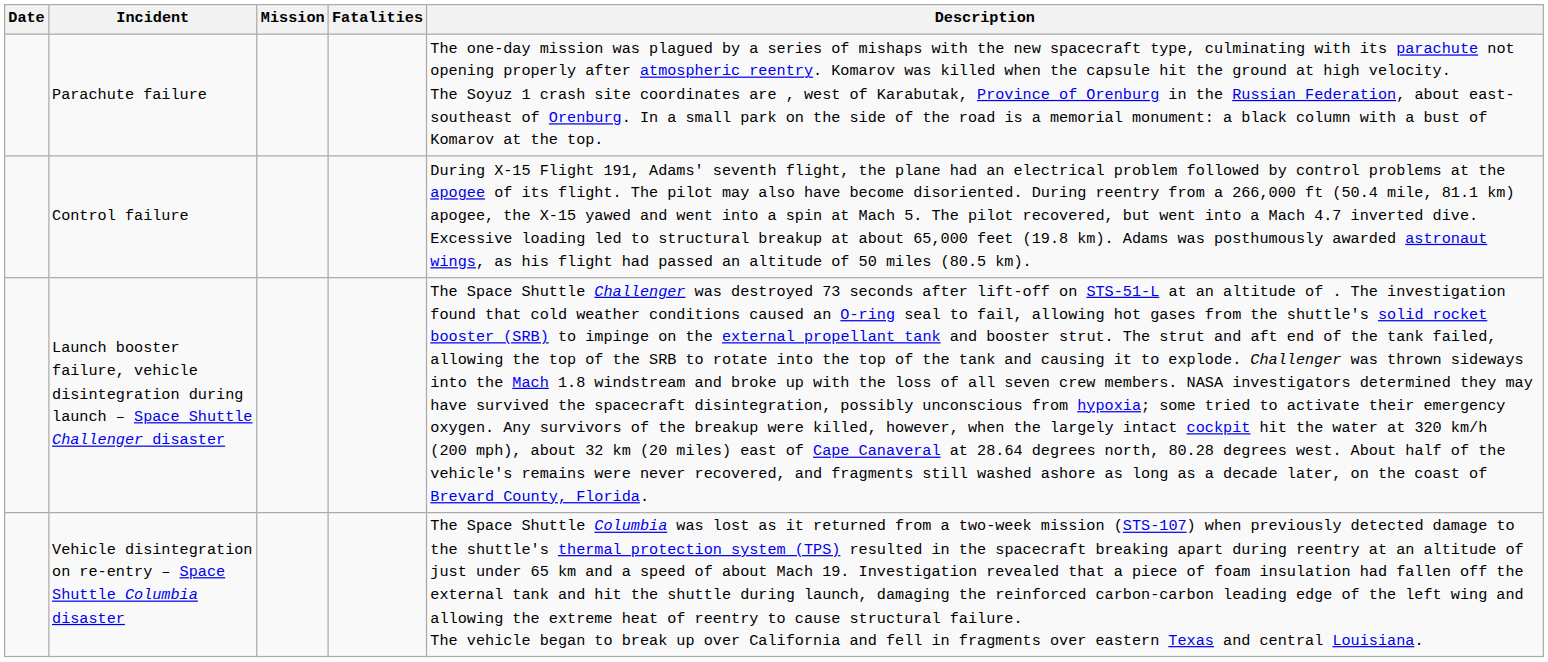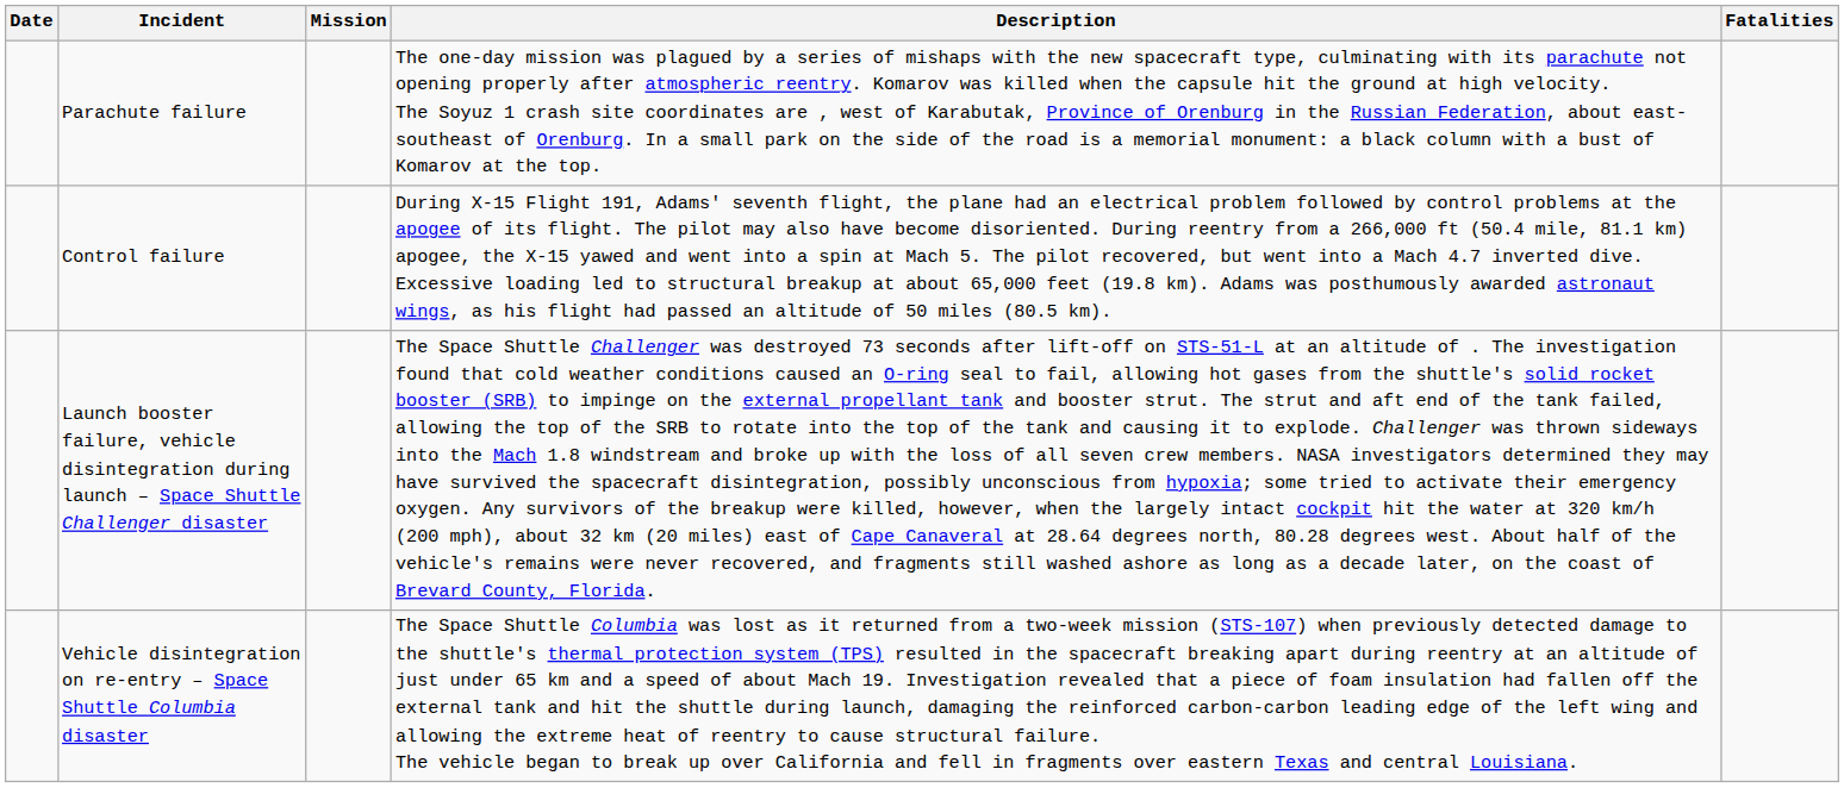 <table class="wikitable sortable sticky-header" style="font-size:0.95em; line-height:1.5em;">
 <tr>
 <th>Date</th>
 <th>Incident</th>
 <th>Mission</th>
+<th class=unsortable>Description</th>
 <th>Fatalities</th>
-<th class=unsortable>Description</th>
 </tr>
 <tr>
 <td></td>
 <td>Parachute failure</td>
 <td></td>
+<td>The one-day mission was plagued by a series of mishaps with the new spacecraft type, culminating with its <a href='#'>parachute</a> not opening properly after <a href='#'>atmospheric reentry</a>. Komarov was killed when the capsule hit the ground at high velocity.<br>The Soyuz 1 crash site coordinates are ,  west of Karabutak, <a href='#'>Province of Orenburg</a> in the <a href='#'>Russian Federation</a>, about  east-southeast of <a href='#'>Orenburg</a>. In a small park on the side of the road is a memorial monument: a black column with a bust of Komarov at the top.</td>
 <td></td>
-<td>The one-day mission was plagued by a series of mishaps with the new spacecraft type, culminating with its <a href='#'>parachute</a> not opening properly after <a href='#'>atmospheric reentry</a>. Komarov was killed when the capsule hit the ground at high velocity.<br>The Soyuz 1 crash site coordinates are ,  west of Karabutak, <a href='#'>Province of Orenburg</a> in the <a href='#'>Russian Federation</a>, about  east-southeast of <a href='#'>Orenburg</a>. In a small park on the side of the road is a memorial monument: a black column with a bust of Komarov at the top.</td>
 </tr>
 <tr>
 <td></td>
 <td>Control failure</td>
 <td></td>
+<td>During X-15 Flight 191, Adams' seventh flight, the plane had an electrical problem followed by control problems at the <a href='#'>apogee</a> of its flight. The pilot may also have become disoriented. During reentry from a 266,000 ft (50.4 mile, 81.1 km) apogee, the X-15 yawed and went into a spin at Mach 5. The pilot recovered, but went into a Mach 4.7 inverted dive. Excessive loading led to structural breakup at about 65,000 feet (19.8 km). Adams was posthumously awarded <a href='#'>astronaut wings</a>, as his flight had passed an altitude of 50 miles (80.5 km).</td>
 <td></td>
-<td>During X-15 Flight 191, Adams' seventh flight, the plane had an electrical problem followed by control problems at the <a href='#'>apogee</a> of its flight. The pilot may also have become disoriented. During reentry from a 266,000 ft (50.4 mile, 81.1 km) apogee, the X-15 yawed and went into a spin at Mach 5. The pilot recovered, but went into a Mach 4.7 inverted dive. Excessive loading led to structural breakup at about 65,000 feet (19.8 km). Adams was posthumously awarded <a href='#'>astronaut wings</a>, as his flight had passed an altitude of 50 miles (80.5 km).</td>
 </tr>
 <tr>
 <td></td>
 <td>Launch booster failure, vehicle disintegration during launch – <a href='#'>Space Shuttle <em>Challenger</em> disaster</a></td>
 <td></td>
+<td>The Space Shuttle <a href='#'><em>Challenger</em></a> was destroyed 73 seconds after lift-off on <a href='#'>STS-51-L</a> at an altitude of . The investigation found that cold weather conditions caused an <a href='#'>O-ring</a> seal to fail, allowing hot gases from the shuttle's <a href='#'>solid rocket booster (SRB)</a> to impinge on the <a href='#'>external propellant tank</a> and booster strut. The strut and aft end of the tank failed, allowing the top of the SRB to rotate into the top of the tank and causing it to explode. <em>Challenger</em> was thrown sideways into the <a href='#'>Mach</a> 1.8 windstream and broke up with the loss of all seven crew members. NASA investigators determined they may have survived the spacecraft disintegration, possibly unconscious from <a href='#'>hypoxia</a>; some tried to activate their emergency oxygen.  Any survivors of the breakup were killed, however, when the largely intact <a href='#'>cockpit</a> hit the water at 320 km/h (200 mph), about 32 km (20 miles) east of <a href='#'>Cape Canaveral</a> at 28.64 degrees north, 80.28 degrees west. About half of the vehicle's remains were never recovered, and fragments still washed ashore as long as a decade later, on the coast of <a href='#'>Brevard County, Florida</a>.</td>
 <td><br> <br> <br> <br> <br> <br></td>
-<td>The Space Shuttle <a href='#'><em>Challenger</em></a> was destroyed 73 seconds after lift-off on <a href='#'>STS-51-L</a> at an altitude of . The investigation found that cold weather conditions caused an <a href='#'>O-ring</a> seal to fail, allowing hot gases from the shuttle's <a href='#'>solid rocket booster (SRB)</a> to impinge on the <a href='#'>external propellant tank</a> and booster strut. The strut and aft end of the tank failed, allowing the top of the SRB to rotate into the top of the tank and causing it to explode. <em>Challenger</em> was thrown sideways into the <a href='#'>Mach</a> 1.8 windstream and broke up with the loss of all seven crew members. NASA investigators determined they may have survived the spacecraft disintegration, possibly unconscious from <a href='#'>hypoxia</a>; some tried to activate their emergency oxygen.  Any survivors of the breakup were killed, however, when the largely intact <a href='#'>cockpit</a> hit the water at 320 km/h (200 mph), about 32 km (20 miles) east of <a href='#'>Cape Canaveral</a> at 28.64 degrees north, 80.28 degrees west. About half of the vehicle's remains were never recovered, and fragments still washed ashore as long as a decade later, on the coast of <a href='#'>Brevard County, Florida</a>.</td>
 </tr>
 <tr>
 <td></td>
 <td>Vehicle disintegration on re-entry – <a href='#'>Space Shuttle <em>Columbia</em> disaster</a></td>
 <td></td>
+<td>The Space Shuttle <a href='#'><em>Columbia</em></a> was lost as it returned from a two-week mission (<a href='#'>STS-107</a>) when previously detected damage to the shuttle's <a href='#'>thermal protection system (TPS)</a> resulted in the spacecraft breaking apart during reentry at an altitude of just under 65 km and a speed of about Mach 19. Investigation revealed that a piece of foam insulation had fallen off the external tank and hit the shuttle during launch, damaging the reinforced carbon-carbon leading edge of the left wing and allowing the extreme heat of reentry to cause structural failure.<br>The vehicle began to break up over California and fell in fragments over eastern <a href='#'>Texas</a> and central <a href='#'>Louisiana</a>.</td>
 <td> <br> <br> <br> <br> <br> <br></td>
-<td>The Space Shuttle <a href='#'><em>Columbia</em></a> was lost as it returned from a two-week mission (<a href='#'>STS-107</a>) when previously detected damage to the shuttle's <a href='#'>thermal protection system (TPS)</a> resulted in the spacecraft breaking apart during reentry at an altitude of just under 65 km and a speed of about Mach 19. Investigation revealed that a piece of foam insulation had fallen off the external tank and hit the shuttle during launch, damaging the reinforced carbon-carbon leading edge of the left wing and allowing the extreme heat of reentry to cause structural failure.<br>The vehicle began to break up over California and fell in fragments over eastern <a href='#'>Texas</a> and central <a href='#'>Louisiana</a>.</td>
 </tr>
 </table>
